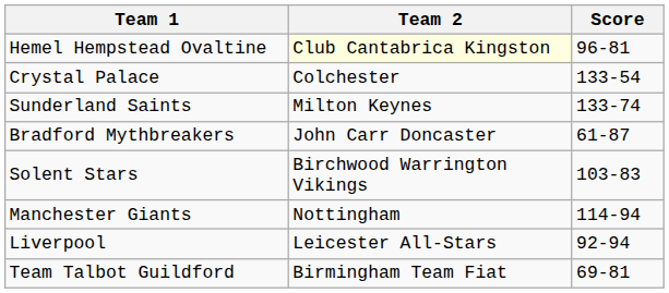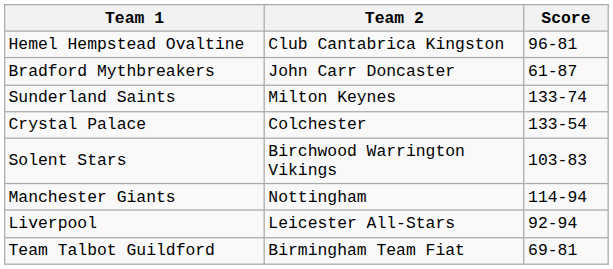 <table class="wikitable" style="font-size: 100%">
 <tr>
 <th width=200>Team 1</th>
 <th width=200>Team 2</th>
 <th width=60>Score</th>
 </tr>
 <tr>
 <td>Hemel Hempstead Ovaltine</td>
-<td style="background: lightyellow;">Club Cantabrica Kingston</td>
+<td>Club Cantabrica Kingston</td>
 <td>96-81</td>
 </tr>
 <tr>
-<td>Crystal Palace</td>
-<td>Colchester</td>
-<td>133-54</td>
+<td>Bradford Mythbreakers</td>
+<td>John Carr Doncaster</td>
+<td>61-87</td>
 </tr>
 <tr>
 <td>Sunderland Saints</td>
 <td>Milton Keynes</td>
 <td>133-74</td>
 </tr>
 <tr>
-<td>Bradford Mythbreakers</td>
-<td>John Carr Doncaster</td>
-<td>61-87</td>
+<td>Crystal Palace</td>
+<td>Colchester</td>
+<td>133-54</td>
 </tr>
 <tr>
 <td>Solent Stars</td>
 <td>Birchwood Warrington Vikings</td>
 <td>103-83</td>
 </tr>
 <tr>
 <td>Manchester Giants</td>
 <td>Nottingham</td>
 <td>114-94</td>
 </tr>
 <tr>
 <td>Liverpool</td>
 <td>Leicester All-Stars</td>
 <td>92-94</td>
 </tr>
 <tr>
 <td>Team Talbot Guildford</td>
 <td>Birmingham Team Fiat</td>
 <td>69-81</td>
 </tr>
 </table>
